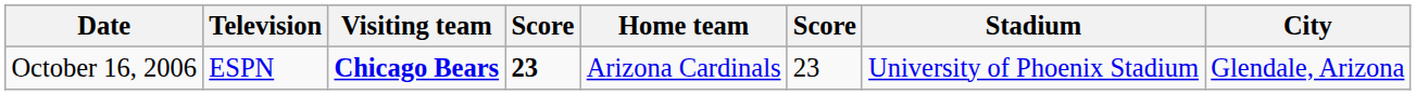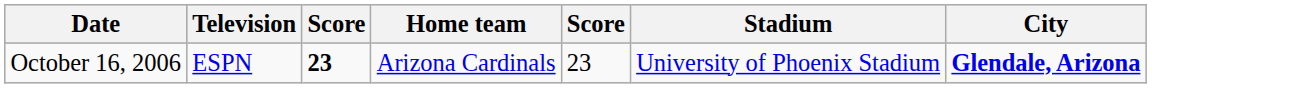 <table class="wikitable">
 <tr style="background:#efefef;">
 <th>Date</th>
 <th>Television</th>
-<th>Visiting team</th>
 <th>Score</th>
 <th>Home team</th>
 <th>Score</th>
 <th>Stadium</th>
 <th>City</th>
 </tr>
 <tr>
 <td>October 16, 2006</td>
 <td><a href='#'>ESPN</a></td>
-<td><strong><a href='#'>Chicago Bears</a></strong></td>
 <td><strong>23</strong></td>
 <td><a href='#'>Arizona Cardinals</a></td>
 <td>23</td>
 <td><a href='#'>University of Phoenix Stadium</a></td>
-<td><a href='#'>Glendale, Arizona</a></td>
+<td><strong><a href='#'>Glendale, Arizona</a></strong></td>
 </tr>
 </table>
